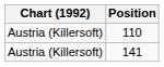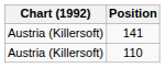 <table class="wikitable sortable">
 <tr>
 <th>Chart (1992)</th>
 <th>Position</th>
 </tr>
 <tr>
 <td>Austria (Killersoft)</td>
-<td align="center">110</td>
+<td align="center">141</td>
 </tr>
 <tr>
 <td>Austria (Killersoft)</td>
-<td align="center">141</td>
+<td align="center">110</td>
 </tr>
 </table>
